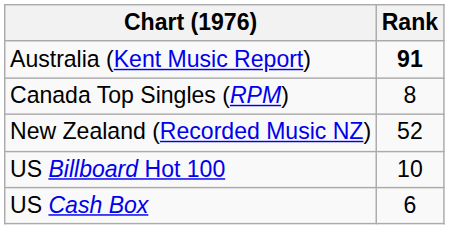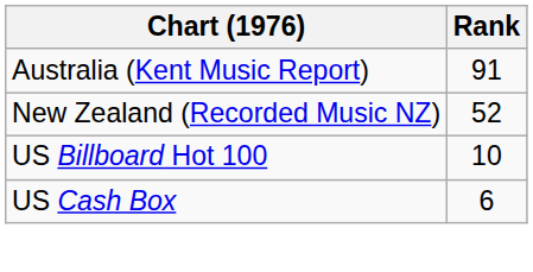 <table class="wikitable sortable">
 <tr>
 <th>Chart (1976)</th>
 <th>Rank</th>
 </tr>
 <tr>
 <td>Australia (<a href='#'>Kent Music Report</a>)</td>
-<td align="center"><strong>91</strong></td>
-</tr>
-<tr>
-<td>Canada Top Singles (<em><a href='#'>RPM</a></em>)</td>
-<td align="center">8</td>
+<td align="center">91</td>
 </tr>
 <tr>
 <td>New Zealand (<a href='#'>Recorded Music NZ</a>)</td>
 <td align="center">52</td>
 </tr>
 <tr>
 <td>US <a href='#'><em>Billboard</em> Hot 100</a></td>
 <td align="center">10</td>
 </tr>
 <tr>
 <td>US <em><a href='#'>Cash Box</a></em></td>
 <td align="center">6</td>
 </tr>
 </table>
